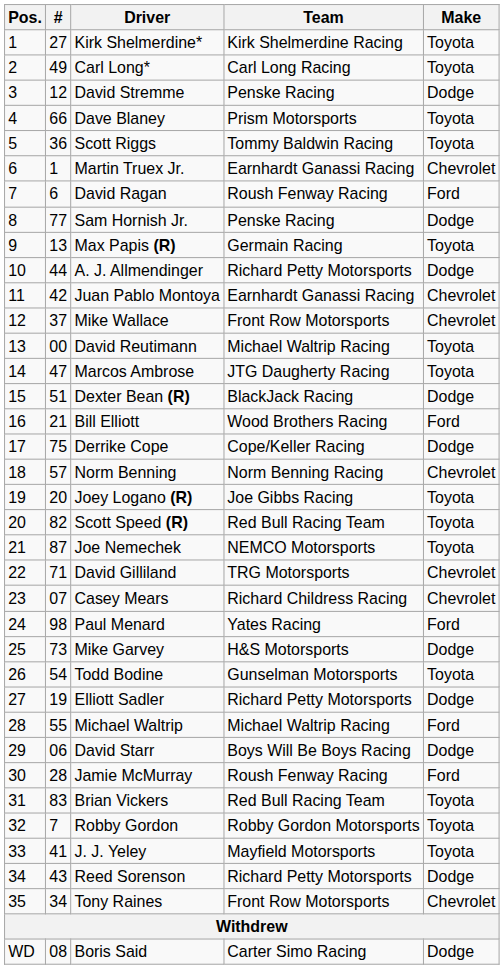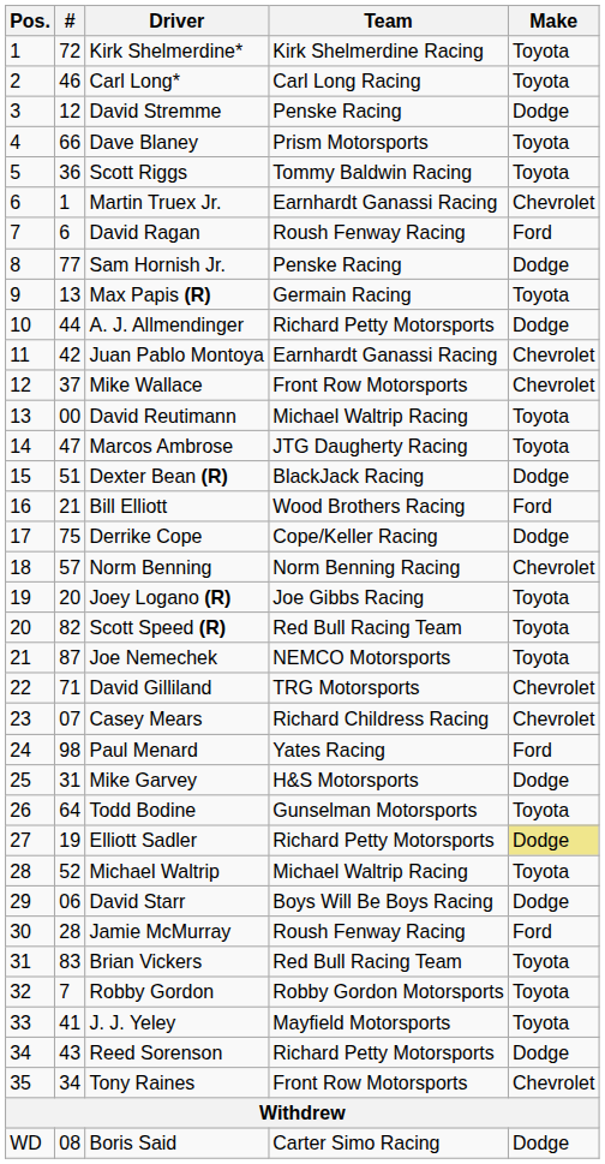 <table class="wikitable" style="font-size:95%">
 <tr>
 <th>Pos.</th>
 <th>#</th>
 <th>Driver</th>
 <th>Team</th>
 <th>Make</th>
 </tr>
 <tr>
 <td>1</td>
-<td>27</td>
+<td>72</td>
 <td>Kirk Shelmerdine*</td>
 <td>Kirk Shelmerdine Racing</td>
 <td>Toyota</td>
 </tr>
 <tr>
 <td>2</td>
-<td>49</td>
+<td>46</td>
 <td>Carl Long*</td>
 <td>Carl Long Racing</td>
 <td>Toyota</td>
 </tr>
 <tr>
 <td>3</td>
 <td>12</td>
 <td>David Stremme</td>
 <td>Penske Racing</td>
 <td>Dodge</td>
 </tr>
 <tr>
 <td>4</td>
 <td>66</td>
 <td>Dave Blaney</td>
 <td>Prism Motorsports</td>
 <td>Toyota</td>
 </tr>
 <tr>
 <td>5</td>
 <td>36</td>
 <td>Scott Riggs</td>
 <td>Tommy Baldwin Racing</td>
 <td>Toyota</td>
 </tr>
 <tr>
 <td>6</td>
 <td>1</td>
 <td>Martin Truex Jr.</td>
 <td>Earnhardt Ganassi Racing</td>
 <td>Chevrolet</td>
 </tr>
 <tr>
 <td>7</td>
 <td>6</td>
 <td>David Ragan</td>
 <td>Roush Fenway Racing</td>
 <td>Ford</td>
 </tr>
 <tr>
 <td>8</td>
 <td>77</td>
 <td>Sam Hornish Jr.</td>
 <td>Penske Racing</td>
 <td>Dodge</td>
 </tr>
 <tr>
 <td>9</td>
 <td>13</td>
 <td>Max Papis <strong>(R)</strong></td>
 <td>Germain Racing</td>
 <td>Toyota</td>
 </tr>
 <tr>
 <td>10</td>
 <td>44</td>
 <td>A. J. Allmendinger</td>
 <td>Richard Petty Motorsports</td>
 <td>Dodge</td>
 </tr>
 <tr>
 <td>11</td>
 <td>42</td>
 <td>Juan Pablo Montoya</td>
 <td>Earnhardt Ganassi Racing</td>
 <td>Chevrolet</td>
 </tr>
 <tr>
 <td>12</td>
 <td>37</td>
 <td>Mike Wallace</td>
 <td>Front Row Motorsports</td>
 <td>Chevrolet</td>
 </tr>
 <tr>
 <td>13</td>
 <td>00</td>
 <td>David Reutimann</td>
 <td>Michael Waltrip Racing</td>
 <td>Toyota</td>
 </tr>
 <tr>
 <td>14</td>
 <td>47</td>
 <td>Marcos Ambrose</td>
 <td>JTG Daugherty Racing</td>
 <td>Toyota</td>
 </tr>
 <tr>
 <td>15</td>
 <td>51</td>
 <td>Dexter Bean <strong>(R)</strong></td>
 <td>BlackJack Racing</td>
 <td>Dodge</td>
 </tr>
 <tr>
 <td>16</td>
 <td>21</td>
 <td>Bill Elliott</td>
 <td>Wood Brothers Racing</td>
 <td>Ford</td>
 </tr>
 <tr>
 <td>17</td>
 <td>75</td>
 <td>Derrike Cope</td>
 <td>Cope/Keller Racing</td>
 <td>Dodge</td>
 </tr>
 <tr>
 <td>18</td>
 <td>57</td>
 <td>Norm Benning</td>
 <td>Norm Benning Racing</td>
 <td>Chevrolet</td>
 </tr>
 <tr>
 <td>19</td>
 <td>20</td>
 <td>Joey Logano <strong>(R)</strong></td>
 <td>Joe Gibbs Racing</td>
 <td>Toyota</td>
 </tr>
 <tr>
 <td>20</td>
 <td>82</td>
 <td>Scott Speed <strong>(R)</strong></td>
 <td>Red Bull Racing Team</td>
 <td>Toyota</td>
 </tr>
 <tr>
 <td>21</td>
 <td>87</td>
 <td>Joe Nemechek</td>
 <td>NEMCO Motorsports</td>
 <td>Toyota</td>
 </tr>
 <tr>
 <td>22</td>
 <td>71</td>
 <td>David Gilliland</td>
 <td>TRG Motorsports</td>
 <td>Chevrolet</td>
 </tr>
 <tr>
 <td>23</td>
 <td>07</td>
 <td>Casey Mears</td>
 <td>Richard Childress Racing</td>
 <td>Chevrolet</td>
 </tr>
 <tr>
 <td>24</td>
 <td>98</td>
 <td>Paul Menard</td>
 <td>Yates Racing</td>
 <td>Ford</td>
 </tr>
 <tr>
 <td>25</td>
-<td>73</td>
+<td>31</td>
 <td>Mike Garvey</td>
 <td>H&S Motorsports</td>
 <td>Dodge</td>
 </tr>
 <tr>
 <td>26</td>
-<td>54</td>
+<td>64</td>
 <td>Todd Bodine</td>
 <td>Gunselman Motorsports</td>
 <td>Toyota</td>
 </tr>
 <tr>
 <td>27</td>
 <td>19</td>
 <td>Elliott Sadler</td>
 <td>Richard Petty Motorsports</td>
-<td>Dodge</td>
+<td style="background: khaki;">Dodge</td>
 </tr>
 <tr>
 <td>28</td>
-<td>55</td>
+<td>52</td>
 <td>Michael Waltrip</td>
 <td>Michael Waltrip Racing</td>
-<td>Ford</td>
+<td>Toyota</td>
 </tr>
 <tr>
 <td>29</td>
 <td>06</td>
 <td>David Starr</td>
 <td>Boys Will Be Boys Racing</td>
 <td>Dodge</td>
 </tr>
 <tr>
 <td>30</td>
 <td>28</td>
 <td>Jamie McMurray</td>
 <td>Roush Fenway Racing</td>
 <td>Ford</td>
 </tr>
 <tr>
 <td>31</td>
 <td>83</td>
 <td>Brian Vickers</td>
 <td>Red Bull Racing Team</td>
 <td>Toyota</td>
 </tr>
 <tr>
 <td>32</td>
 <td>7</td>
 <td>Robby Gordon</td>
 <td>Robby Gordon Motorsports</td>
 <td>Toyota</td>
 </tr>
 <tr>
 <td>33</td>
 <td>41</td>
 <td>J. J. Yeley</td>
 <td>Mayfield Motorsports</td>
 <td>Toyota</td>
 </tr>
 <tr>
 <td>34</td>
 <td>43</td>
 <td>Reed Sorenson</td>
 <td>Richard Petty Motorsports</td>
 <td>Dodge</td>
 </tr>
 <tr>
 <td>35</td>
 <td>34</td>
 <td>Tony Raines</td>
 <td>Front Row Motorsports</td>
 <td>Chevrolet</td>
 </tr>
 <tr>
 <th colspan="5"><strong>Withdrew</strong></th>
 </tr>
 <tr>
 <td>WD</td>
 <td>08</td>
 <td>Boris Said</td>
 <td>Carter Simo Racing</td>
 <td>Dodge</td>
 </tr>
 </table>
